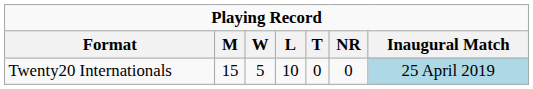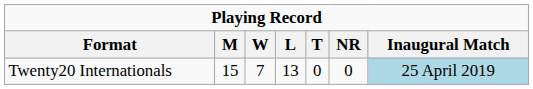 <table class="wikitable" style="text-align: center; width: 500px;">
 <tr>
 <td colspan=7 align="center"><strong>Playing Record</strong></td>
 </tr>
 <tr>
 <th>Format</th>
 <th>M</th>
 <th>W</th>
 <th>L</th>
 <th>T</th>
 <th>NR</th>
 <th>Inaugural Match</th>
 </tr>
 <tr>
 <td align="left">Twenty20 Internationals</td>
 <td>15</td>
-<td>5</td>
-<td>10</td>
+<td>7</td>
+<td>13</td>
 <td>0</td>
 <td>0</td>
 <td style="background: lightblue;">25 April 2019</td>
 </tr>
 </table>
